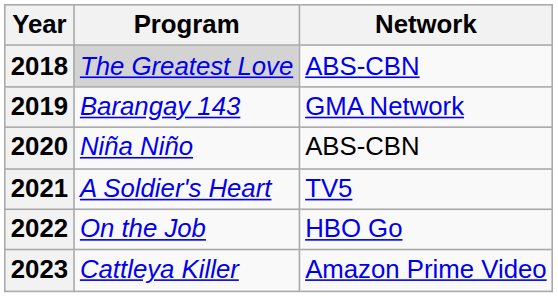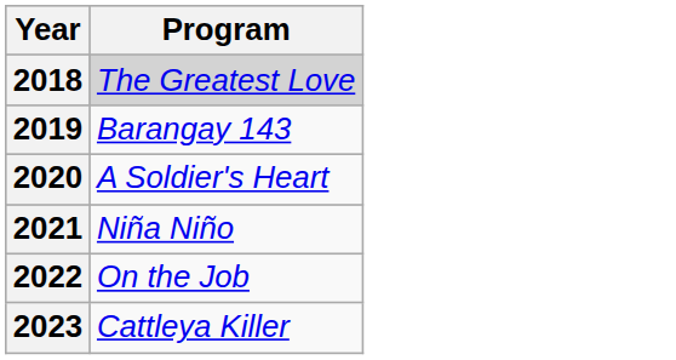 <table class="wikitable plainrowheaders">
 <tr>
 <th>Year</th>
 <th>Program</th>
-<th>Network</th>
 </tr>
 <tr>
 <th scope="row">2018</th>
 <td style="background: lightgrey;"><em><a href='#'>The Greatest Love</a></em></td>
-<td><a href='#'>ABS-CBN</a></td>
 </tr>
 <tr>
 <th scope="row">2019</th>
 <td><em><a href='#'>Barangay 143</a></em></td>
-<td><a href='#'>GMA Network</a></td>
 </tr>
 <tr>
 <th scope="row">2020</th>
-<td><em><a href='#'>Niña Niño</a></em></td>
-<td>ABS-CBN</td>
+<td><em><a href='#'>A Soldier's Heart</a></em></td>
 </tr>
 <tr>
 <th scope="row">2021</th>
-<td><em><a href='#'>A Soldier's Heart</a></em></td>
-<td><a href='#'>TV5</a></td>
+<td><em><a href='#'>Niña Niño</a></em></td>
 </tr>
 <tr>
 <th scope="row">2022</th>
 <td><em><a href='#'>On the Job</a></em></td>
-<td><a href='#'>HBO Go</a></td>
 </tr>
 <tr>
 <th scope="row">2023</th>
 <td><em><a href='#'>Cattleya Killer</a></em></td>
-<td><a href='#'>Amazon Prime Video</a></td>
 </tr>
 </table>
